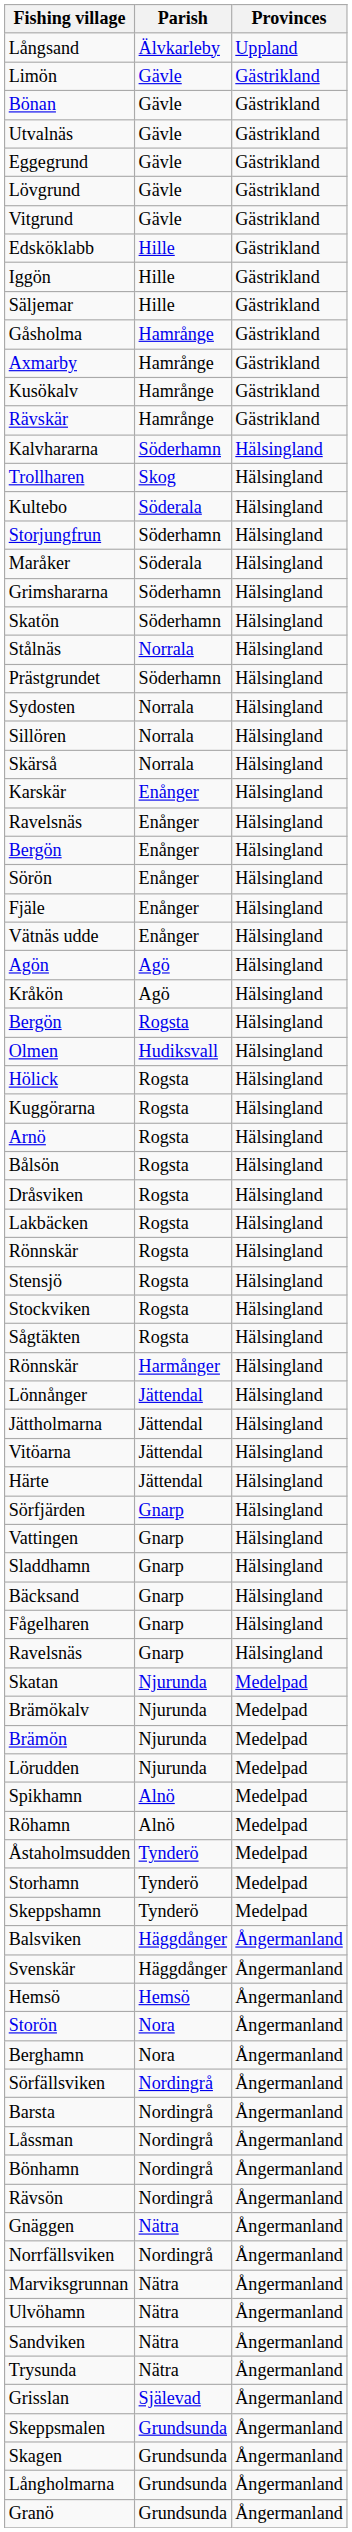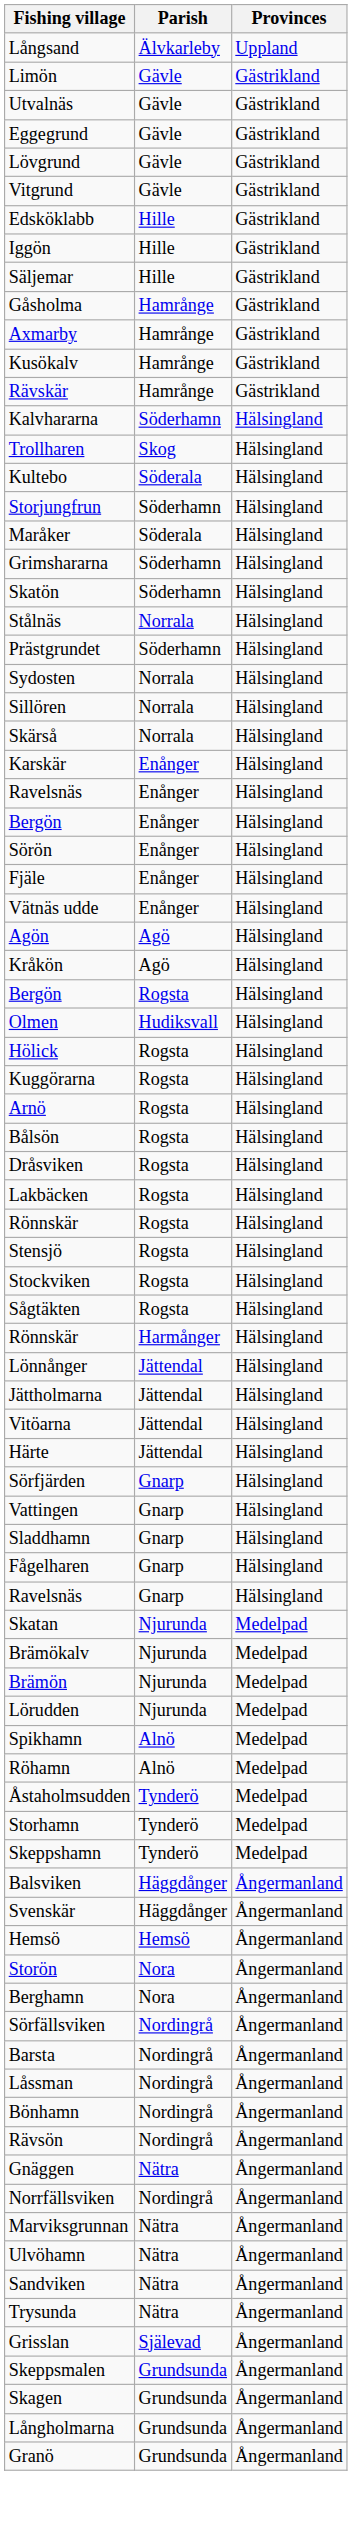 <table class="wikitable sortable">
 <tr>
 <th>Fishing village</th>
 <th>Parish</th>
 <th>Provinces</th>
 </tr>
 <tr>
 <td>Långsand</td>
 <td><a href='#'>Älvkarleby</a></td>
 <td><a href='#'>Uppland</a></td>
 </tr>
 <tr>
 <td>Limön</td>
 <td><a href='#'>Gävle</a></td>
 <td><a href='#'>Gästrikland</a></td>
-</tr>
-<tr>
-<td><a href='#'>Bönan</a></td>
-<td>Gävle</td>
-<td>Gästrikland</td>
 </tr>
 <tr>
 <td>Utvalnäs</td>
 <td>Gävle</td>
 <td>Gästrikland</td>
 </tr>
 <tr>
 <td>Eggegrund</td>
 <td>Gävle</td>
 <td>Gästrikland</td>
 </tr>
 <tr>
 <td>Lövgrund</td>
 <td>Gävle</td>
 <td>Gästrikland</td>
 </tr>
 <tr>
 <td>Vitgrund</td>
 <td>Gävle</td>
 <td>Gästrikland</td>
 </tr>
 <tr>
 <td>Edsköklabb</td>
 <td><a href='#'>Hille</a></td>
 <td>Gästrikland</td>
 </tr>
 <tr>
 <td>Iggön</td>
 <td>Hille</td>
 <td>Gästrikland</td>
 </tr>
 <tr>
 <td>Säljemar</td>
 <td>Hille</td>
 <td>Gästrikland</td>
 </tr>
 <tr>
 <td>Gåsholma</td>
 <td><a href='#'>Hamrånge</a></td>
 <td>Gästrikland</td>
 </tr>
 <tr>
 <td><a href='#'>Axmarby</a></td>
 <td>Hamrånge</td>
 <td>Gästrikland</td>
 </tr>
 <tr>
 <td>Kusökalv</td>
 <td>Hamrånge</td>
 <td>Gästrikland</td>
 </tr>
 <tr>
 <td><a href='#'>Rävskär</a></td>
 <td>Hamrånge</td>
 <td>Gästrikland</td>
 </tr>
 <tr>
 <td>Kalvhararna</td>
 <td><a href='#'>Söderhamn</a></td>
 <td><a href='#'>Hälsingland</a></td>
 </tr>
 <tr>
 <td><a href='#'>Trollharen</a></td>
 <td><a href='#'>Skog</a></td>
 <td>Hälsingland</td>
 </tr>
 <tr>
 <td>Kultebo</td>
 <td><a href='#'>Söderala</a></td>
 <td>Hälsingland</td>
 </tr>
 <tr>
 <td><a href='#'>Storjungfrun</a></td>
 <td>Söderhamn</td>
 <td>Hälsingland</td>
 </tr>
 <tr>
 <td>Maråker</td>
 <td>Söderala</td>
 <td>Hälsingland</td>
 </tr>
 <tr>
 <td>Grimshararna</td>
 <td>Söderhamn</td>
 <td>Hälsingland</td>
 </tr>
 <tr>
 <td>Skatön</td>
 <td>Söderhamn</td>
 <td>Hälsingland</td>
 </tr>
 <tr>
 <td>Stålnäs</td>
 <td><a href='#'>Norrala</a></td>
 <td>Hälsingland</td>
 </tr>
 <tr>
 <td>Prästgrundet</td>
 <td>Söderhamn</td>
 <td>Hälsingland</td>
 </tr>
 <tr>
 <td>Sydosten</td>
 <td>Norrala</td>
 <td>Hälsingland</td>
 </tr>
 <tr>
 <td>Sillören</td>
 <td>Norrala</td>
 <td>Hälsingland</td>
 </tr>
 <tr>
 <td>Skärså</td>
 <td>Norrala</td>
 <td>Hälsingland</td>
 </tr>
 <tr>
 <td>Karskär</td>
 <td><a href='#'>Enånger</a></td>
 <td>Hälsingland</td>
 </tr>
 <tr>
 <td>Ravelsnäs</td>
 <td>Enånger</td>
 <td>Hälsingland</td>
 </tr>
 <tr>
 <td><a href='#'>Bergön</a></td>
 <td>Enånger</td>
 <td>Hälsingland</td>
 </tr>
 <tr>
 <td>Sörön</td>
 <td>Enånger</td>
 <td>Hälsingland</td>
 </tr>
 <tr>
 <td>Fjäle</td>
 <td>Enånger</td>
 <td>Hälsingland</td>
 </tr>
 <tr>
 <td>Vätnäs udde</td>
 <td>Enånger</td>
 <td>Hälsingland</td>
 </tr>
 <tr>
 <td><a href='#'>Agön</a></td>
 <td><a href='#'>Agö</a></td>
 <td>Hälsingland</td>
 </tr>
 <tr>
 <td>Kråkön</td>
 <td>Agö</td>
 <td>Hälsingland</td>
 </tr>
 <tr>
 <td><a href='#'>Bergön</a></td>
 <td><a href='#'>Rogsta</a></td>
 <td>Hälsingland</td>
 </tr>
 <tr>
 <td><a href='#'>Olmen</a></td>
 <td><a href='#'>Hudiksvall</a></td>
 <td>Hälsingland</td>
 </tr>
 <tr>
 <td><a href='#'>Hölick</a></td>
 <td>Rogsta</td>
 <td>Hälsingland</td>
 </tr>
 <tr>
 <td>Kuggörarna</td>
 <td>Rogsta</td>
 <td>Hälsingland</td>
 </tr>
 <tr>
 <td><a href='#'>Arnö</a></td>
 <td>Rogsta</td>
 <td>Hälsingland</td>
 </tr>
 <tr>
 <td>Bålsön</td>
 <td>Rogsta</td>
 <td>Hälsingland</td>
 </tr>
 <tr>
 <td>Dråsviken</td>
 <td>Rogsta</td>
 <td>Hälsingland</td>
 </tr>
 <tr>
 <td>Lakbäcken</td>
 <td>Rogsta</td>
 <td>Hälsingland</td>
 </tr>
 <tr>
 <td>Rönnskär</td>
 <td>Rogsta</td>
 <td>Hälsingland</td>
 </tr>
 <tr>
 <td>Stensjö</td>
 <td>Rogsta</td>
 <td>Hälsingland</td>
 </tr>
 <tr>
 <td>Stockviken</td>
 <td>Rogsta</td>
 <td>Hälsingland</td>
 </tr>
 <tr>
 <td>Sågtäkten</td>
 <td>Rogsta</td>
 <td>Hälsingland</td>
 </tr>
 <tr>
 <td>Rönnskär</td>
 <td><a href='#'>Harmånger</a></td>
 <td>Hälsingland</td>
 </tr>
 <tr>
 <td>Lönnånger</td>
 <td><a href='#'>Jättendal</a></td>
 <td>Hälsingland</td>
 </tr>
 <tr>
 <td>Jättholmarna</td>
 <td>Jättendal</td>
 <td>Hälsingland</td>
 </tr>
 <tr>
 <td>Vitöarna</td>
 <td>Jättendal</td>
 <td>Hälsingland</td>
 </tr>
 <tr>
 <td>Härte</td>
 <td>Jättendal</td>
 <td>Hälsingland</td>
 </tr>
 <tr>
 <td>Sörfjärden</td>
 <td><a href='#'>Gnarp</a></td>
 <td>Hälsingland</td>
 </tr>
 <tr>
 <td>Vattingen</td>
 <td>Gnarp</td>
 <td>Hälsingland</td>
 </tr>
 <tr>
 <td>Sladdhamn</td>
 <td>Gnarp</td>
 <td>Hälsingland</td>
 </tr>
 <tr>
-<td>Bäcksand</td>
-<td>Gnarp</td>
-<td>Hälsingland</td>
-</tr>
-<tr>
 <td>Fågelharen</td>
 <td>Gnarp</td>
 <td>Hälsingland</td>
 </tr>
 <tr>
 <td>Ravelsnäs</td>
 <td>Gnarp</td>
 <td>Hälsingland</td>
 </tr>
 <tr>
 <td>Skatan</td>
 <td><a href='#'>Njurunda</a></td>
 <td><a href='#'>Medelpad</a></td>
 </tr>
 <tr>
 <td>Brämökalv</td>
 <td>Njurunda</td>
 <td>Medelpad</td>
 </tr>
 <tr>
 <td><a href='#'>Brämön</a></td>
 <td>Njurunda</td>
 <td>Medelpad</td>
 </tr>
 <tr>
 <td>Lörudden</td>
 <td>Njurunda</td>
 <td>Medelpad</td>
 </tr>
 <tr>
 <td>Spikhamn</td>
 <td><a href='#'>Alnö</a></td>
 <td>Medelpad</td>
 </tr>
 <tr>
 <td>Röhamn</td>
 <td>Alnö</td>
 <td>Medelpad</td>
 </tr>
 <tr>
 <td>Åstaholmsudden</td>
 <td><a href='#'>Tynderö</a></td>
 <td>Medelpad</td>
 </tr>
 <tr>
 <td>Storhamn</td>
 <td>Tynderö</td>
 <td>Medelpad</td>
 </tr>
 <tr>
 <td>Skeppshamn</td>
 <td>Tynderö</td>
 <td>Medelpad</td>
 </tr>
 <tr>
 <td>Balsviken</td>
 <td><a href='#'>Häggdånger</a></td>
 <td><a href='#'>Ångermanland</a></td>
 </tr>
 <tr>
 <td>Svenskär</td>
 <td>Häggdånger</td>
 <td>Ångermanland</td>
 </tr>
 <tr>
 <td>Hemsö</td>
 <td><a href='#'>Hemsö</a></td>
 <td>Ångermanland</td>
 </tr>
 <tr>
 <td><a href='#'>Storön</a></td>
 <td><a href='#'>Nora</a></td>
 <td>Ångermanland</td>
 </tr>
 <tr>
 <td>Berghamn</td>
 <td>Nora</td>
 <td>Ångermanland</td>
 </tr>
 <tr>
 <td>Sörfällsviken</td>
 <td><a href='#'>Nordingrå</a></td>
 <td>Ångermanland</td>
 </tr>
 <tr>
 <td>Barsta</td>
 <td>Nordingrå</td>
 <td>Ångermanland</td>
 </tr>
 <tr>
 <td>Låssman</td>
 <td>Nordingrå</td>
 <td>Ångermanland</td>
 </tr>
 <tr>
 <td>Bönhamn</td>
 <td>Nordingrå</td>
 <td>Ångermanland</td>
 </tr>
 <tr>
 <td>Rävsön</td>
 <td>Nordingrå</td>
 <td>Ångermanland</td>
 </tr>
 <tr>
 <td>Gnäggen</td>
 <td><a href='#'>Nätra</a></td>
 <td>Ångermanland</td>
 </tr>
 <tr>
 <td>Norrfällsviken</td>
 <td>Nordingrå</td>
 <td>Ångermanland</td>
 </tr>
 <tr>
 <td>Marviksgrunnan</td>
 <td>Nätra</td>
 <td>Ångermanland</td>
 </tr>
 <tr>
 <td>Ulvöhamn</td>
 <td>Nätra</td>
 <td>Ångermanland</td>
 </tr>
 <tr>
 <td>Sandviken</td>
 <td>Nätra</td>
 <td>Ångermanland</td>
 </tr>
 <tr>
 <td>Trysunda</td>
 <td>Nätra</td>
 <td>Ångermanland</td>
 </tr>
 <tr>
 <td>Grisslan</td>
 <td><a href='#'>Själevad</a></td>
 <td>Ångermanland</td>
 </tr>
 <tr>
 <td>Skeppsmalen</td>
 <td><a href='#'>Grundsunda</a></td>
 <td>Ångermanland</td>
 </tr>
 <tr>
 <td>Skagen</td>
 <td>Grundsunda</td>
 <td>Ångermanland</td>
 </tr>
 <tr>
 <td>Långholmarna</td>
 <td>Grundsunda</td>
 <td>Ångermanland</td>
 </tr>
 <tr>
 <td>Granö</td>
 <td>Grundsunda</td>
 <td>Ångermanland</td>
 </tr>
 </table>
